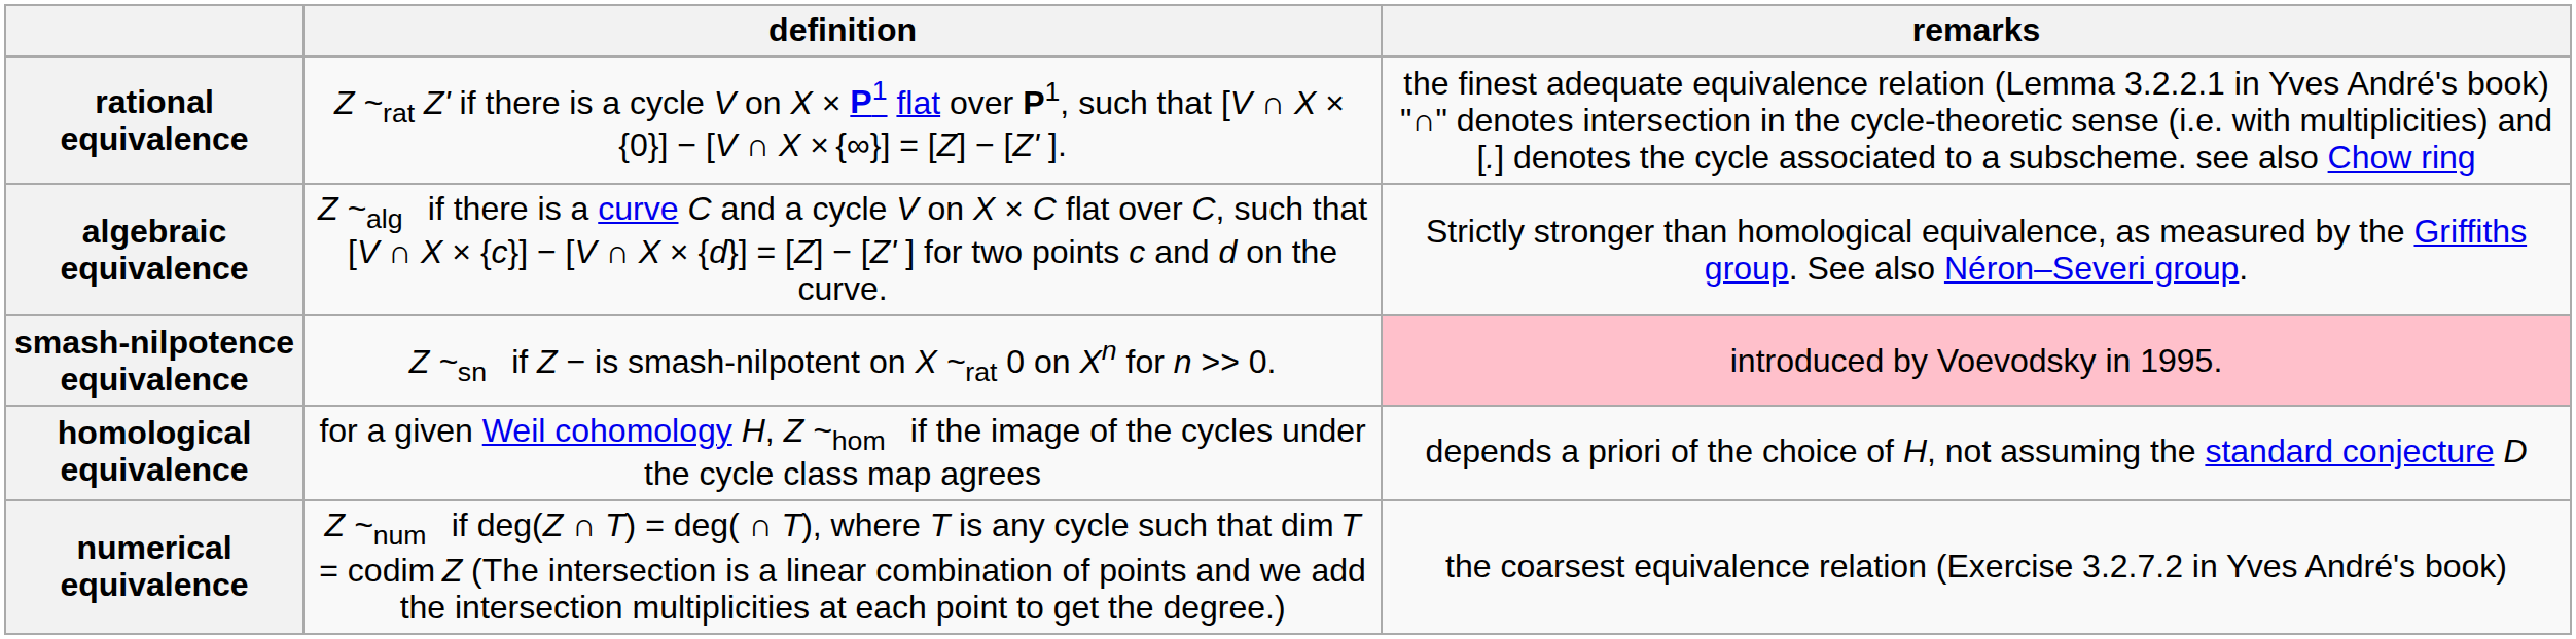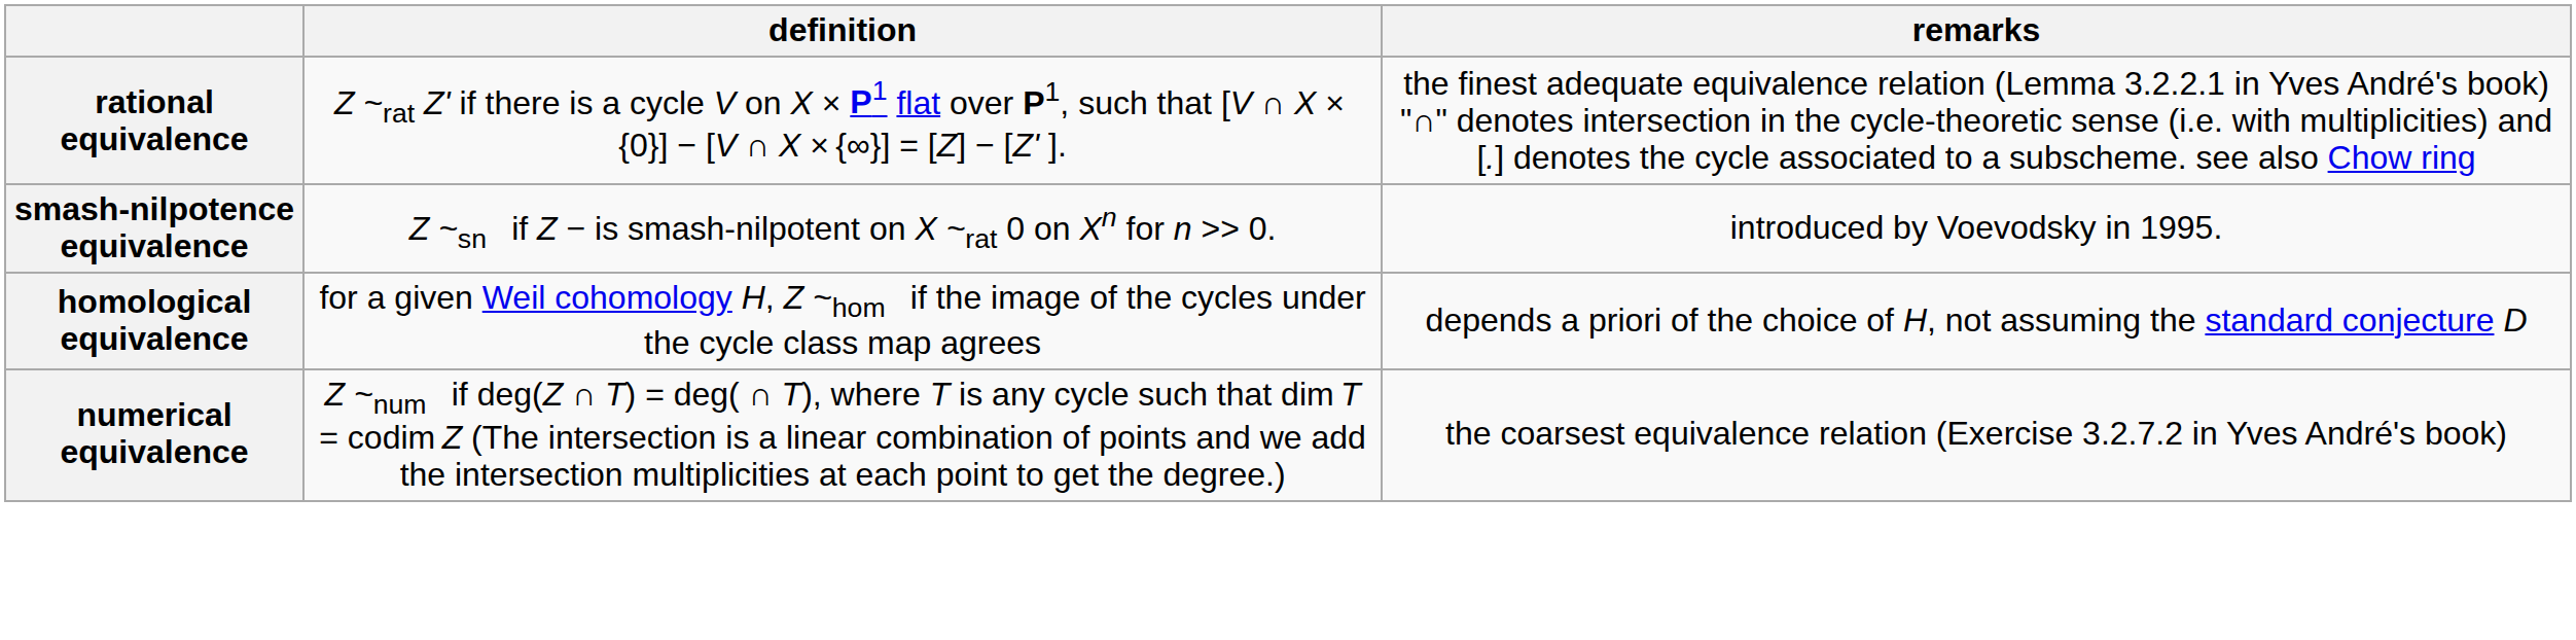 <table class="wikitable" style="text-align:center">
 <tr>
 <th></th>
 <th>definition</th>
 <th>remarks</th>
 </tr>
 <tr>
 <th>rational equivalence</th>
 <td><em>Z ~</em><sub>rat</sub><em> Z' </em> if there is a cycle <em>V</em> on <em>X</em> × <a href='#'><strong>P</strong><sup>1</sup></a> <a href='#'>flat</a> over <strong>P</strong><sup>1</sup>, such that [<em>V</em> ∩ <em>X</em> × {0}] − [<em>V</em> ∩ <em>X</em> × {∞}] = [<em>Z</em>] − [<em>Z' </em>].</td>
 <td>the finest adequate equivalence relation (Lemma 3.2.2.1 in Yves André's book) "∩" denotes intersection in the cycle-theoretic sense (i.e. with multiplicities) and [<em>.</em>] denotes the cycle associated to a subscheme. see also <a href='#'>Chow ring</a></td>
 </tr>
 <tr>
-<th>algebraic equivalence</th>
-<td><em>Z ~</em><sub>alg</sub> <em></em>  if there is a <a href='#'>curve</a> <em>C</em> and a cycle <em>V</em> on <em>X</em> × <em>C</em> flat over <em>C</em>, such that [<em>V</em> ∩ <em>X</em> × {<em>c</em>}] − [<em>V</em> ∩ <em>X</em> × {<em>d</em>}] = [<em>Z</em>] − [<em>Z' </em>] for two points <em>c</em> and <em>d</em> on the curve.</td>
-<td>Strictly stronger than homological equivalence, as measured by the <a href='#'>Griffiths group</a>. See also <a href='#'>Néron–Severi group</a>.</td>
-</tr>
-<tr>
 <th>smash-nilpotence equivalence</th>
 <td><em>Z ~</em><sub>sn</sub> <em></em>  if <em>Z</em> − <em></em> is smash-nilpotent on <em>X</em> <em>~</em><sub>rat</sub> 0 on <em>X</em><sup><em>n</em></sup> for <em>n</em> >> 0.</td>
-<td style="background: pink;">introduced by Voevodsky in 1995.</td>
+<td>introduced by Voevodsky in 1995.</td>
 </tr>
 <tr>
 <th>homological equivalence</th>
 <td>for a given <a href='#'>Weil cohomology</a> <em>H</em>, <em>Z ~</em><sub>hom</sub> <em></em>  if the image of the cycles under the cycle class map agrees</td>
 <td>depends a priori of the choice of <em>H</em>, not assuming the <a href='#'>standard conjecture</a> <em>D</em></td>
 </tr>
 <tr>
 <th>numerical equivalence</th>
 <td><em>Z ~</em><sub>num</sub> <em></em>  if deg(<em>Z</em> ∩ <em>T</em>) = deg(<em></em> ∩ <em>T</em>), where <em>T</em> is any cycle such that dim <em>T</em> = codim <em>Z</em> (The intersection is a linear combination of points and we add the intersection multiplicities at each point to get the degree.)</td>
 <td>the coarsest equivalence relation (Exercise 3.2.7.2 in Yves André's book)</td>
 </tr>
 </table>
